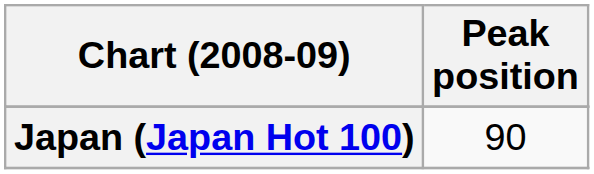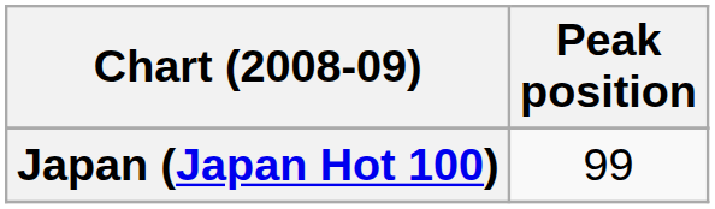 <table class="wikitable sortable plainrowheaders">
 <tr>
 <th>Chart (2008-09)</th>
 <th>Peak<br>position</th>
 </tr>
 <tr>
 </tr>
 <tr>
 <th scope="row">Japan (<a href='#'>Japan Hot 100</a>)</th>
-<td style="text-align:center;">90</td>
+<td style="text-align:center;">99</td>
 </tr>
 <tr>
 </tr>
 </table>
